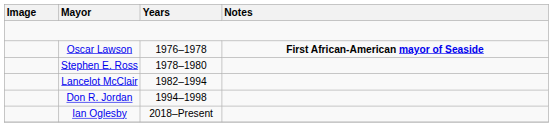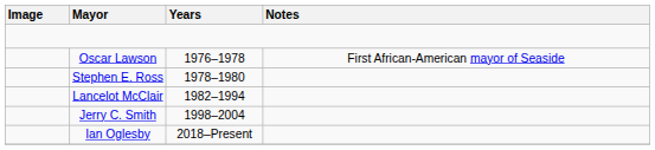 <table class="wikitable" style="text-align:center">
 <tr>
 <th style="text-align:left; width:10%;">Image</th>
 <th style="text-align:left; width:15%;">Mayor</th>
 <th style="text-align:left; width:15%;">Years</th>
 <th style="text-align:left; width:60%;">Notes</th>
 </tr>
 <tr style="height:2em">
 </tr>
 <tr>
 <td></td>
 <td><a href='#'>Oscar Lawson</a></td>
 <td>1976–1978</td>
-<td><strong>First African-American <a href='#'>mayor of Seaside</a></strong></td>
+<td>First African-American <a href='#'>mayor of Seaside</a></td>
 </tr>
 <tr>
 <td></td>
 <td><a href='#'>Stephen E. Ross</a></td>
 <td>1978–1980</td>
 <td></td>
 </tr>
 <tr>
 <td></td>
 <td><a href='#'>Lancelot McClair</a></td>
 <td>1982–1994</td>
 <td></td>
 </tr>
 <tr>
 <td></td>
-<td><a href='#'>Don R. Jordan</a></td>
-<td>1994–1998</td>
+<td><a href='#'>Jerry C. Smith</a></td>
+<td>1998–2004</td>
 <td></td>
 </tr>
 <tr>
 <td></td>
 <td><a href='#'>Ian Oglesby</a></td>
 <td>2018–Present</td>
 <td></td>
 </tr>
 <tr>
 </tr>
 </table>
